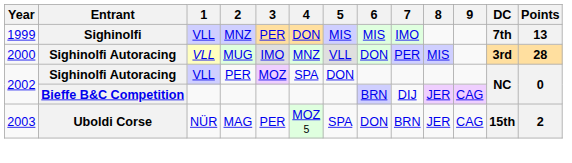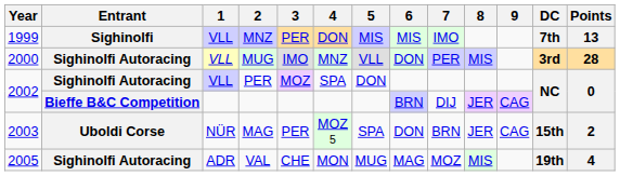 <table class="wikitable" style="text-align:center; font-size:95%">
 <tr>
 <th>Year</th>
 <th>Entrant</th>
 <th>1</th>
 <th>2</th>
 <th>3</th>
 <th>4</th>
 <th>5</th>
 <th>6</th>
 <th>7</th>
 <th>8</th>
 <th>9</th>
 <th>DC</th>
 <th>Points</th>
 </tr>
 <tr>
 <td><a href='#'>1999</a></td>
 <th>Sighinolfi</th>
 <td style="background:#CFCFFF;"><a href='#'>VLL</a><br></td>
 <td style="background:#CFCFFF;"><a href='#'>MNZ</a><br></td>
 <td style="background:#FFDF9F;"><a href='#'>PER</a><br></td>
 <td style="background:#FFDF9F;"><a href='#'>DON</a><br></td>
 <td style="background:#CFCFFF;"><a href='#'>MIS</a><br></td>
 <td style="background:#DFFFDF;"><a href='#'>MIS</a><br></td>
 <td style="background:#DFFFDF;"><a href='#'>IMO</a><br></td>
 <td></td>
 <td></td>
 <th>7th</th>
 <th>13</th>
 </tr>
 <tr>
 <td><a href='#'>2000</a></td>
 <th>Sighinolfi Autoracing</th>
 <td style="background:#FFFFBF;"><em><a href='#'>VLL</a><br></em></td>
 <td style="background:#DFFFDF;"><a href='#'>MUG</a><br></td>
 <td style="background:#DFDFDF;"><a href='#'>IMO</a><br></td>
 <td style="background:#DFFFDF;"><a href='#'>MNZ</a><br></td>
 <td style="background:#DFDFDF;"><a href='#'>VLL</a><br></td>
 <td style="background:#DFFFDF;"><a href='#'>DON</a><br></td>
 <td style="background:#CFCFFF;"><a href='#'>PER</a><br></td>
 <td style="background:#CFCFFF;"><a href='#'>MIS</a><br></td>
 <td></td>
 <td style="background:#FFDF9F;"><strong>3rd</strong></td>
 <td style="background:#FFDF9F;"><strong>28</strong></td>
 </tr>
 <tr>
 <td rowspan="2"><a href='#'>2002</a></td>
 <th>Sighinolfi Autoracing</th>
 <td style="background:#CFCFFF;"><a href='#'>VLL</a><br></td>
 <td><a href='#'>PER</a></td>
 <td style="background:#EFCFFF;"><a href='#'>MOZ</a><br></td>
 <td><a href='#'>SPA</a></td>
 <td><a href='#'>DON</a></td>
 <td></td>
 <td></td>
 <td></td>
 <td></td>
 <th rowspan="2">NC</th>
 <th rowspan="2">0</th>
 </tr>
 <tr>
 <th><a href='#'>Bieffe B&C Competition</a></th>
 <td></td>
 <td></td>
 <td></td>
 <td></td>
 <td></td>
 <td style="background:#CFCFFF;"><a href='#'>BRN</a><br></td>
 <td><a href='#'>DIJ</a><br></td>
 <td style="background:#EFCFFF;"><a href='#'>JER</a><br></td>
 <td style="background:#EFCFFF;"><a href='#'>CAG</a><br></td>
 </tr>
 <tr>
 <td><a href='#'>2003</a></td>
 <th>Uboldi Corse</th>
 <td><a href='#'>NÜR</a></td>
 <td><a href='#'>MAG</a></td>
 <td><a href='#'>PER</a></td>
 <td style="background:#DFFFDF;"><a href='#'>MOZ</a><br><small>5</small></td>
 <td><a href='#'>SPA</a></td>
 <td><a href='#'>DON</a></td>
 <td><a href='#'>BRN</a></td>
 <td><a href='#'>JER</a></td>
 <td><a href='#'>CAG</a></td>
 <th>15th</th>
 <th>2</th>
 </tr>
+<tr>
+<td><a href='#'>2005</a></td>
+<th>Sighinolfi Autoracing</th>
+<td><a href='#'>ADR</a></td>
+<td><a href='#'>VAL</a></td>
+<td><a href='#'>CHE</a></td>
+<td><a href='#'>MON</a></td>
+<td><a href='#'>MUG</a></td>
+<td><a href='#'>MAG</a></td>
+<td><a href='#'>MOZ</a></td>
+<td style="background:#DFFFDF;"><a href='#'>MIS</a><br></td>
+<td></td>
+<th>19th</th>
+<th>4</th>
+</tr>
 </table>
